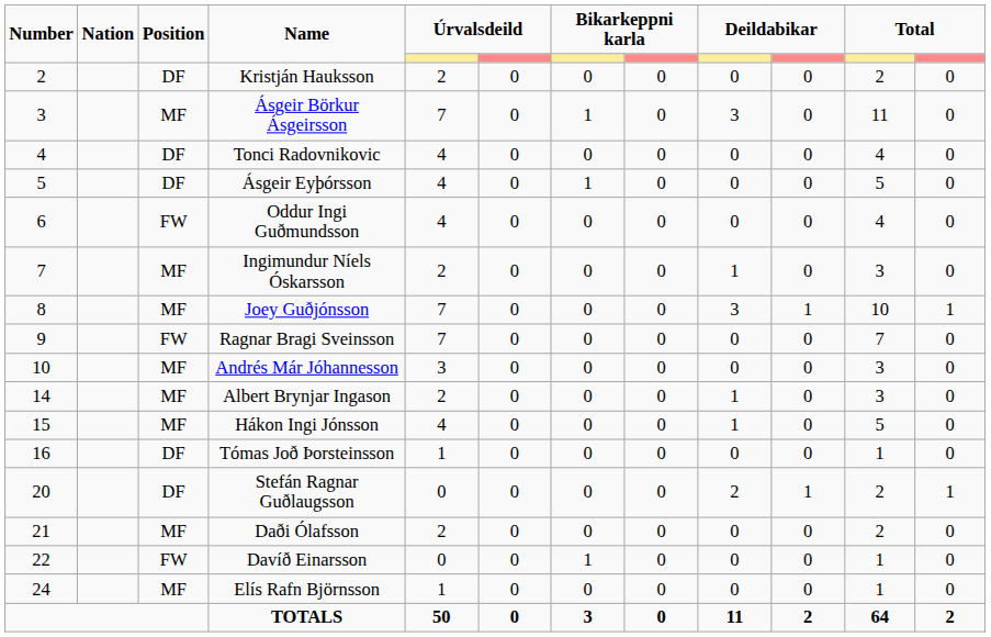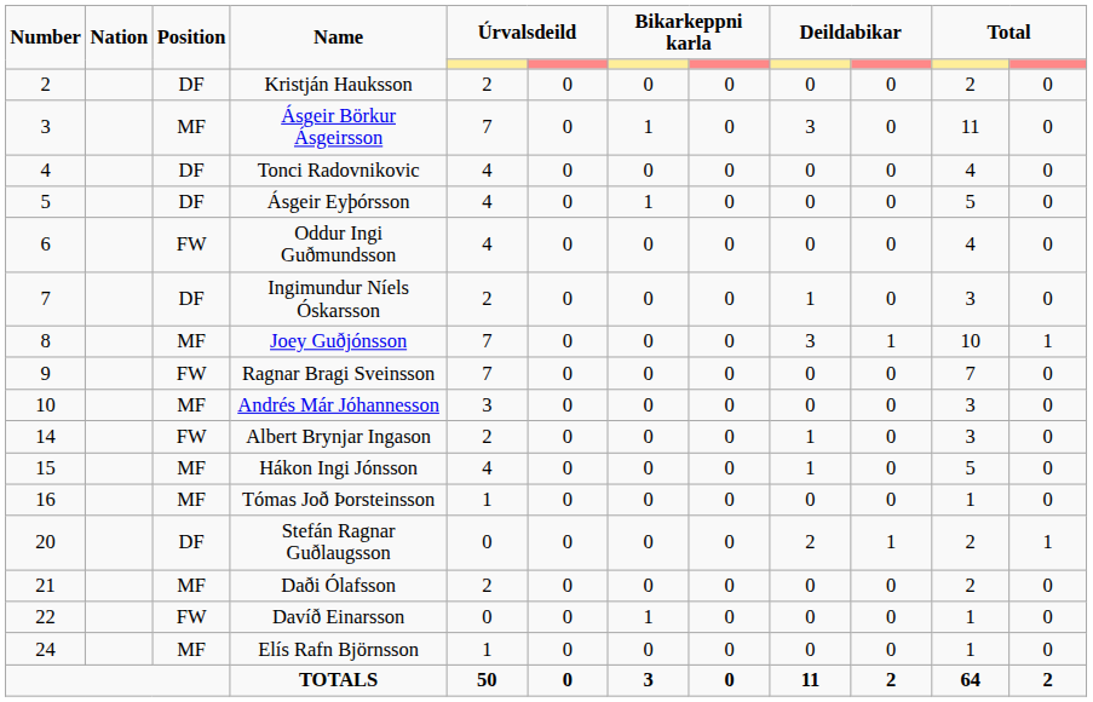 <table class="wikitable" style="text-align:center;">
 <tr>
 <td rowspan="2"  style="width:5%; text-align:center;"><strong>Number</strong></td>
 <td rowspan="2"  style="width:5%; text-align:center;"><strong>Nation</strong></td>
 <td rowspan="2"  style="width:5%; text-align:center;"><strong>Position</strong></td>
 <td rowspan="2"  style="width:20%; text-align:center;"><strong>Name</strong></td>
 <td colspan="2" style="text-align:center;"><strong>Úrvalsdeild</strong></td>
 <td colspan="2" style="text-align:center;"><strong>Bikarkeppni karla</strong></td>
 <td colspan="2" style="text-align:center;"><strong>Deildabikar</strong></td>
 <td colspan="2" style="text-align:center;"><strong>Total</strong></td>
 </tr>
 <tr>
 <th style="width:60px; background:#fe9;"></th>
 <th style="width:60px; background:#ff8888;"></th>
 <th style="width:60px; background:#fe9;"></th>
 <th style="width:60px; background:#ff8888;"></th>
 <th style="width:60px; background:#fe9;"></th>
 <th style="width:60px; background:#ff8888;"></th>
 <th style="width:60px; background:#fe9;"></th>
 <th style="width:60px; background:#ff8888;"></th>
 </tr>
 <tr>
 <td>2</td>
 <td></td>
 <td>DF</td>
 <td>Kristján Hauksson</td>
 <td>2</td>
 <td>0</td>
 <td>0</td>
 <td>0</td>
 <td>0</td>
 <td>0</td>
 <td>2</td>
 <td>0</td>
 </tr>
 <tr>
 <td>3</td>
 <td></td>
 <td>MF</td>
 <td><a href='#'>Ásgeir Börkur Ásgeirsson</a></td>
 <td>7</td>
 <td>0</td>
 <td>1</td>
 <td>0</td>
 <td>3</td>
 <td>0</td>
 <td>11</td>
 <td>0</td>
 </tr>
 <tr>
 <td>4</td>
 <td></td>
 <td>DF</td>
 <td>Tonci Radovnikovic</td>
 <td>4</td>
 <td>0</td>
 <td>0</td>
 <td>0</td>
 <td>0</td>
 <td>0</td>
 <td>4</td>
 <td>0</td>
 </tr>
 <tr>
 <td>5</td>
 <td></td>
 <td>DF</td>
 <td>Ásgeir Eyþórsson</td>
 <td>4</td>
 <td>0</td>
 <td>1</td>
 <td>0</td>
 <td>0</td>
 <td>0</td>
 <td>5</td>
 <td>0</td>
 </tr>
 <tr>
 <td>6</td>
 <td></td>
 <td>FW</td>
 <td>Oddur Ingi Guðmundsson</td>
 <td>4</td>
 <td>0</td>
 <td>0</td>
 <td>0</td>
 <td>0</td>
 <td>0</td>
 <td>4</td>
 <td>0</td>
 </tr>
 <tr>
 <td>7</td>
 <td></td>
-<td>MF</td>
+<td>DF</td>
 <td>Ingimundur Níels Óskarsson</td>
 <td>2</td>
 <td>0</td>
 <td>0</td>
 <td>0</td>
 <td>1</td>
 <td>0</td>
 <td>3</td>
 <td>0</td>
 </tr>
 <tr>
 <td>8</td>
 <td></td>
 <td>MF</td>
 <td><a href='#'>Joey Guðjónsson</a></td>
 <td>7</td>
 <td>0</td>
 <td>0</td>
 <td>0</td>
 <td>3</td>
 <td>1</td>
 <td>10</td>
 <td>1</td>
 </tr>
 <tr>
 <td>9</td>
 <td></td>
 <td>FW</td>
 <td>Ragnar Bragi Sveinsson</td>
 <td>7</td>
 <td>0</td>
 <td>0</td>
 <td>0</td>
 <td>0</td>
 <td>0</td>
 <td>7</td>
 <td>0</td>
 </tr>
 <tr>
 <td>10</td>
 <td></td>
 <td>MF</td>
 <td><a href='#'>Andrés Már Jóhannesson</a></td>
 <td>3</td>
 <td>0</td>
 <td>0</td>
 <td>0</td>
 <td>0</td>
 <td>0</td>
 <td>3</td>
 <td>0</td>
 </tr>
 <tr>
 <td>14</td>
 <td></td>
-<td>MF</td>
+<td>FW</td>
 <td>Albert Brynjar Ingason</td>
 <td>2</td>
 <td>0</td>
 <td>0</td>
 <td>0</td>
 <td>1</td>
 <td>0</td>
 <td>3</td>
 <td>0</td>
 </tr>
 <tr>
 <td>15</td>
 <td></td>
 <td>MF</td>
 <td>Hákon Ingi Jónsson</td>
 <td>4</td>
 <td>0</td>
 <td>0</td>
 <td>0</td>
 <td>1</td>
 <td>0</td>
 <td>5</td>
 <td>0</td>
 </tr>
 <tr>
 <td>16</td>
 <td></td>
-<td>DF</td>
+<td>MF</td>
 <td>Tómas Joð Þorsteinsson</td>
 <td>1</td>
 <td>0</td>
 <td>0</td>
 <td>0</td>
 <td>0</td>
 <td>0</td>
 <td>1</td>
 <td>0</td>
 </tr>
 <tr>
 <td>20</td>
 <td></td>
 <td>DF</td>
 <td>Stefán Ragnar Guðlaugsson</td>
 <td>0</td>
 <td>0</td>
 <td>0</td>
 <td>0</td>
 <td>2</td>
 <td>1</td>
 <td>2</td>
 <td>1</td>
 </tr>
 <tr>
 <td>21</td>
 <td></td>
 <td>MF</td>
 <td>Daði Ólafsson</td>
 <td>2</td>
 <td>0</td>
 <td>0</td>
 <td>0</td>
 <td>0</td>
 <td>0</td>
 <td>2</td>
 <td>0</td>
 </tr>
 <tr>
 <td>22</td>
 <td></td>
 <td>FW</td>
 <td>Davíð Einarsson</td>
 <td>0</td>
 <td>0</td>
 <td>1</td>
 <td>0</td>
 <td>0</td>
 <td>0</td>
 <td>1</td>
 <td>0</td>
 </tr>
 <tr>
 <td>24</td>
 <td></td>
 <td>MF</td>
 <td>Elís Rafn Björnsson</td>
 <td>1</td>
 <td>0</td>
 <td>0</td>
 <td>0</td>
 <td>0</td>
 <td>0</td>
 <td>1</td>
 <td>0</td>
 </tr>
 <tr>
 <td colspan="3"></td>
 <td><strong>TOTALS</strong></td>
 <td><strong>50</strong></td>
 <td><strong>0</strong></td>
 <td><strong>3</strong></td>
 <td><strong>0</strong></td>
 <td><strong>11</strong></td>
 <td><strong>2</strong></td>
 <td><strong>64</strong></td>
 <td><strong>2</strong></td>
 </tr>
 </table>
